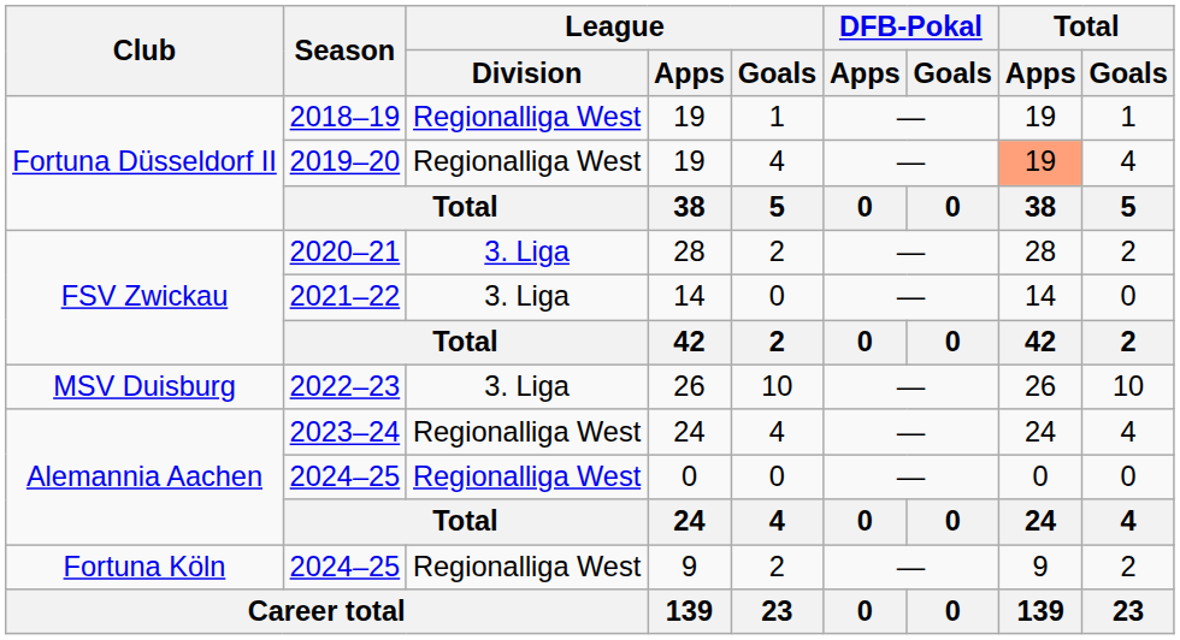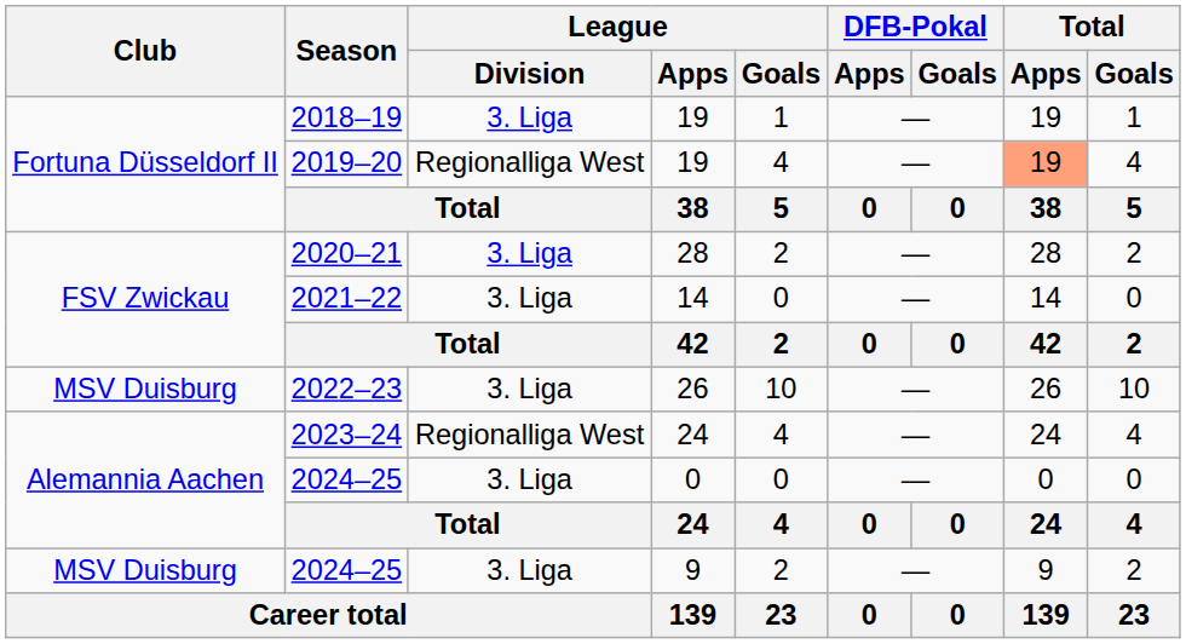 <table class="wikitable" style="text-align: center">
 <tr>
 <th rowspan="2">Club</th>
 <th rowspan="2">Season</th>
 <th colspan="3">League</th>
 <th colspan="2"><a href='#'>DFB-Pokal</a></th>
 <th colspan="2">Total</th>
 </tr>
 <tr>
 <th>Division</th>
 <th>Apps</th>
 <th>Goals</th>
 <th>Apps</th>
 <th>Goals</th>
 <th>Apps</th>
 <th>Goals</th>
 </tr>
 <tr>
 <td rowspan="3"><a href='#'>Fortuna Düsseldorf II</a></td>
 <td><a href='#'>2018–19</a></td>
-<td><a href='#'>Regionalliga West</a></td>
+<td><a href='#'>3. Liga</a></td>
 <td>19</td>
 <td>1</td>
 <td colspan="2">—</td>
 <td>19</td>
 <td>1</td>
 </tr>
 <tr>
 <td><a href='#'>2019–20</a></td>
 <td>Regionalliga West</td>
 <td>19</td>
 <td>4</td>
 <td colspan="2">—</td>
 <td style="background: lightsalmon;">19</td>
 <td>4</td>
 </tr>
 <tr>
 <th colspan="2">Total</th>
 <th>38</th>
 <th>5</th>
 <th>0</th>
 <th>0</th>
 <th>38</th>
 <th>5</th>
 </tr>
 <tr>
 <td rowspan="3"><a href='#'>FSV Zwickau</a></td>
 <td><a href='#'>2020–21</a></td>
 <td><a href='#'>3. Liga</a></td>
 <td>28</td>
 <td>2</td>
 <td colspan="2">—</td>
 <td>28</td>
 <td>2</td>
 </tr>
 <tr>
 <td><a href='#'>2021–22</a></td>
 <td>3. Liga</td>
 <td>14</td>
 <td>0</td>
 <td colspan="2">—</td>
 <td>14</td>
 <td>0</td>
 </tr>
 <tr>
 <th colspan="2">Total</th>
 <th>42</th>
 <th>2</th>
 <th>0</th>
 <th>0</th>
 <th>42</th>
 <th>2</th>
 </tr>
 <tr>
 <td><a href='#'>MSV Duisburg</a></td>
 <td><a href='#'>2022–23</a></td>
 <td>3. Liga</td>
 <td>26</td>
 <td>10</td>
 <td colspan="2">—</td>
 <td>26</td>
 <td>10</td>
 </tr>
 <tr>
 <td rowspan=3><a href='#'>Alemannia Aachen</a></td>
 <td><a href='#'>2023–24</a></td>
 <td>Regionalliga West</td>
 <td>24</td>
 <td>4</td>
 <td colspan="2">—</td>
 <td>24</td>
 <td>4</td>
 </tr>
 <tr>
 <td><a href='#'>2024–25</a></td>
-<td><a href='#'>Regionalliga West</a></td>
+<td>3. Liga</td>
 <td>0</td>
 <td>0</td>
 <td colspan="2">—</td>
 <td>0</td>
 <td>0</td>
 </tr>
 <tr>
 <th colspan="2">Total</th>
 <th>24</th>
 <th>4</th>
 <th>0</th>
 <th>0</th>
 <th>24</th>
 <th>4</th>
 </tr>
 <tr>
-<td><a href='#'>Fortuna Köln</a></td>
+<td><a href='#'>MSV Duisburg</a></td>
 <td><a href='#'>2024–25</a></td>
-<td>Regionalliga West</td>
+<td>3. Liga</td>
 <td>9</td>
 <td>2</td>
 <td colspan="2">—</td>
 <td>9</td>
 <td>2</td>
 </tr>
 <tr>
 <th colspan="3">Career total</th>
 <th>139</th>
 <th>23</th>
 <th>0</th>
 <th>0</th>
 <th>139</th>
 <th>23</th>
 </tr>
 </table>
